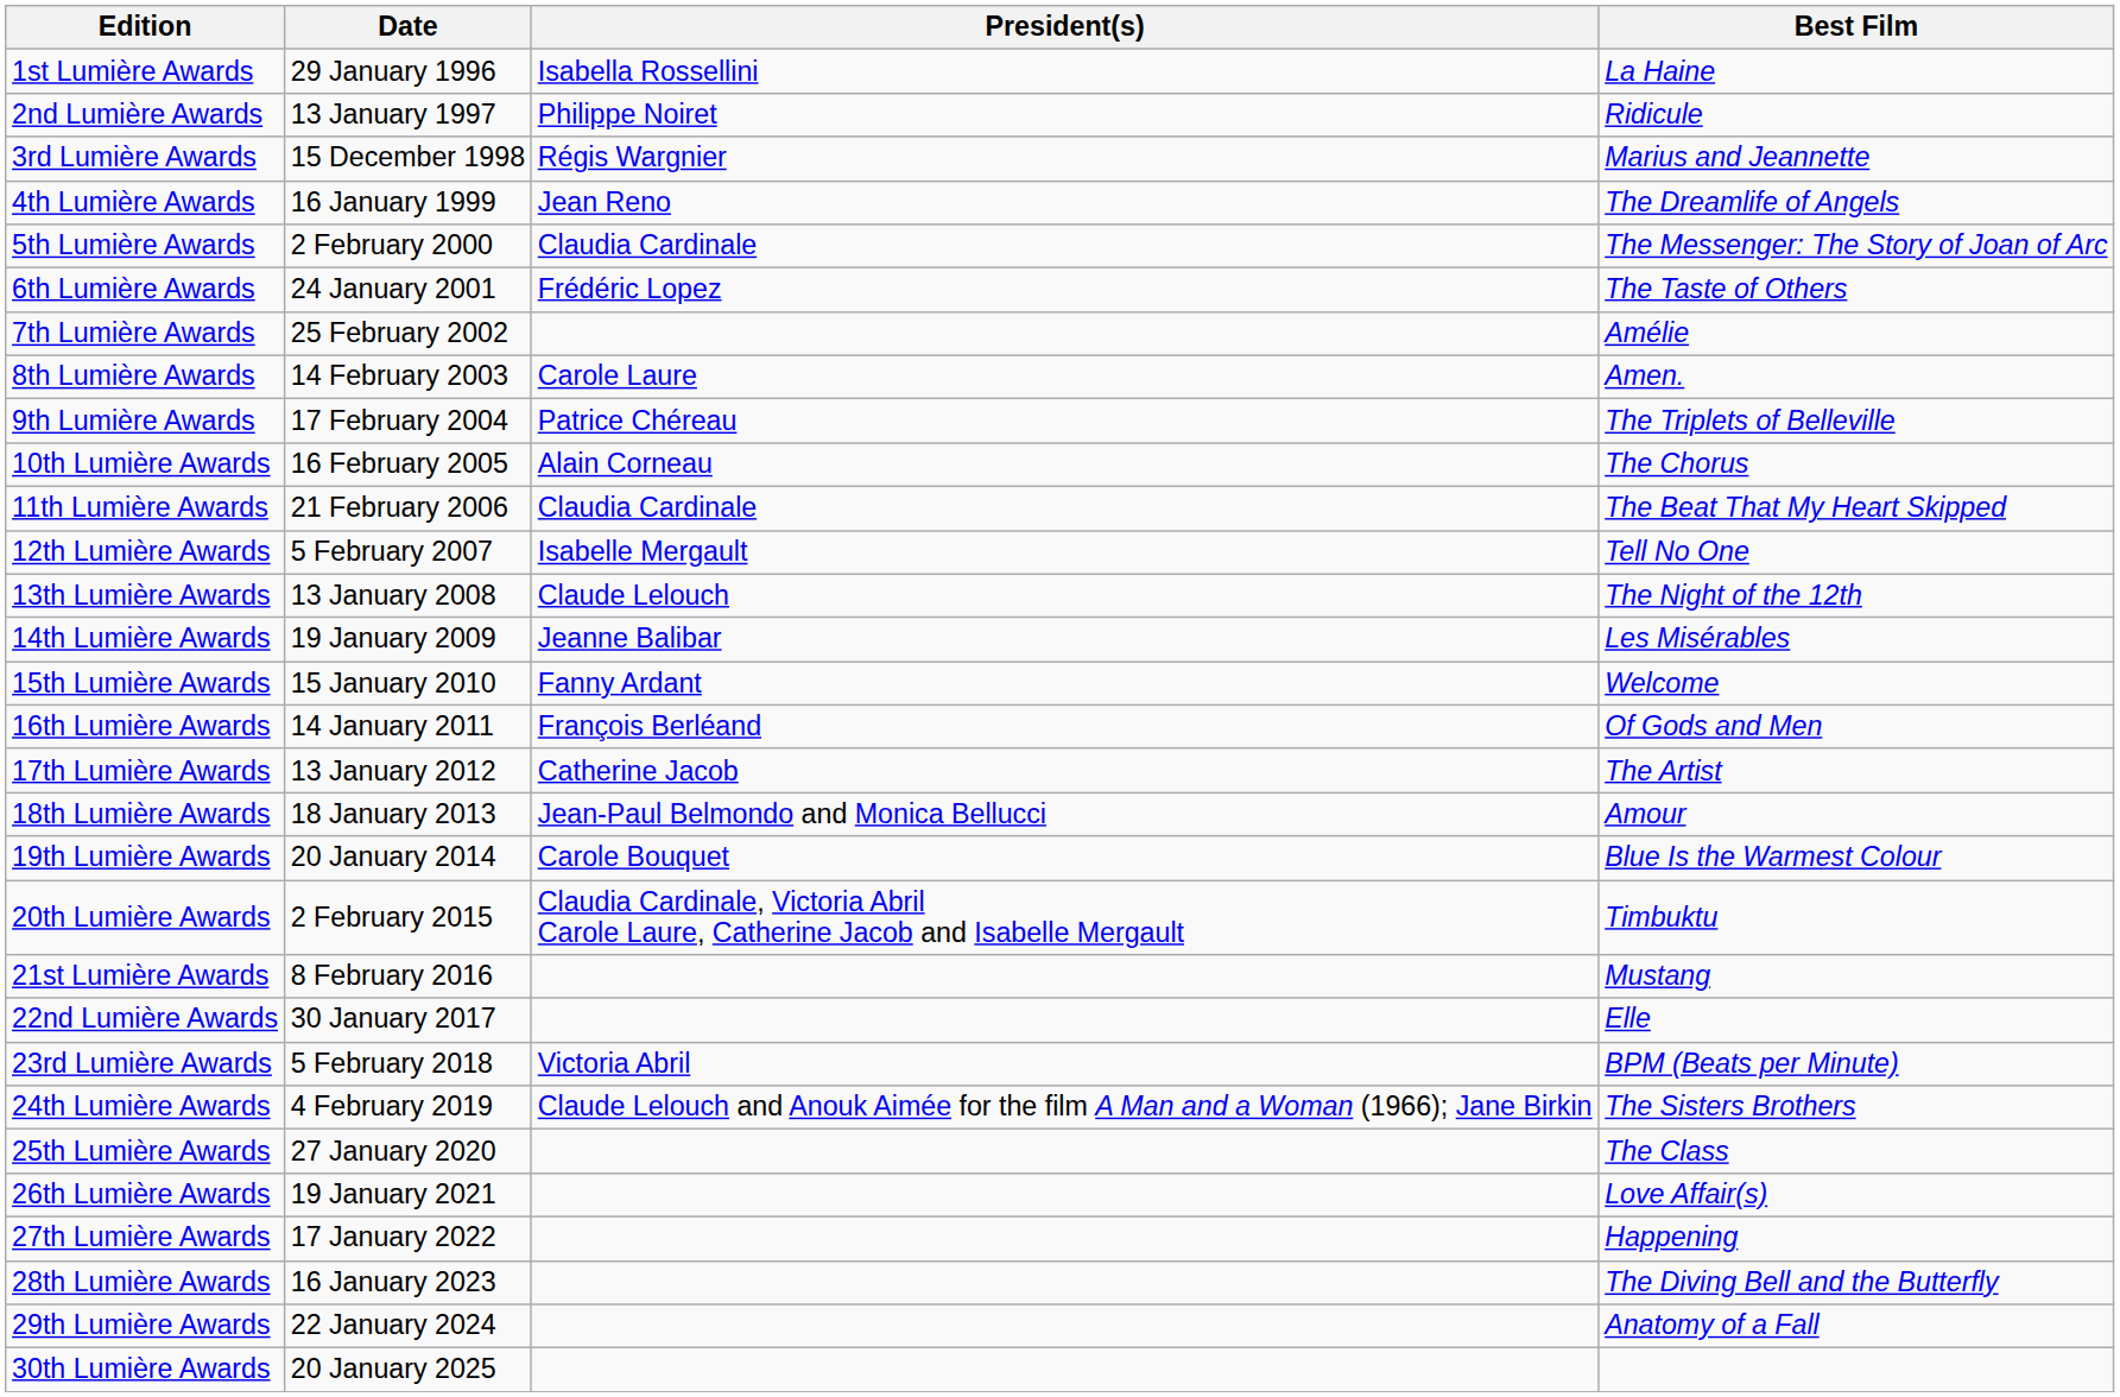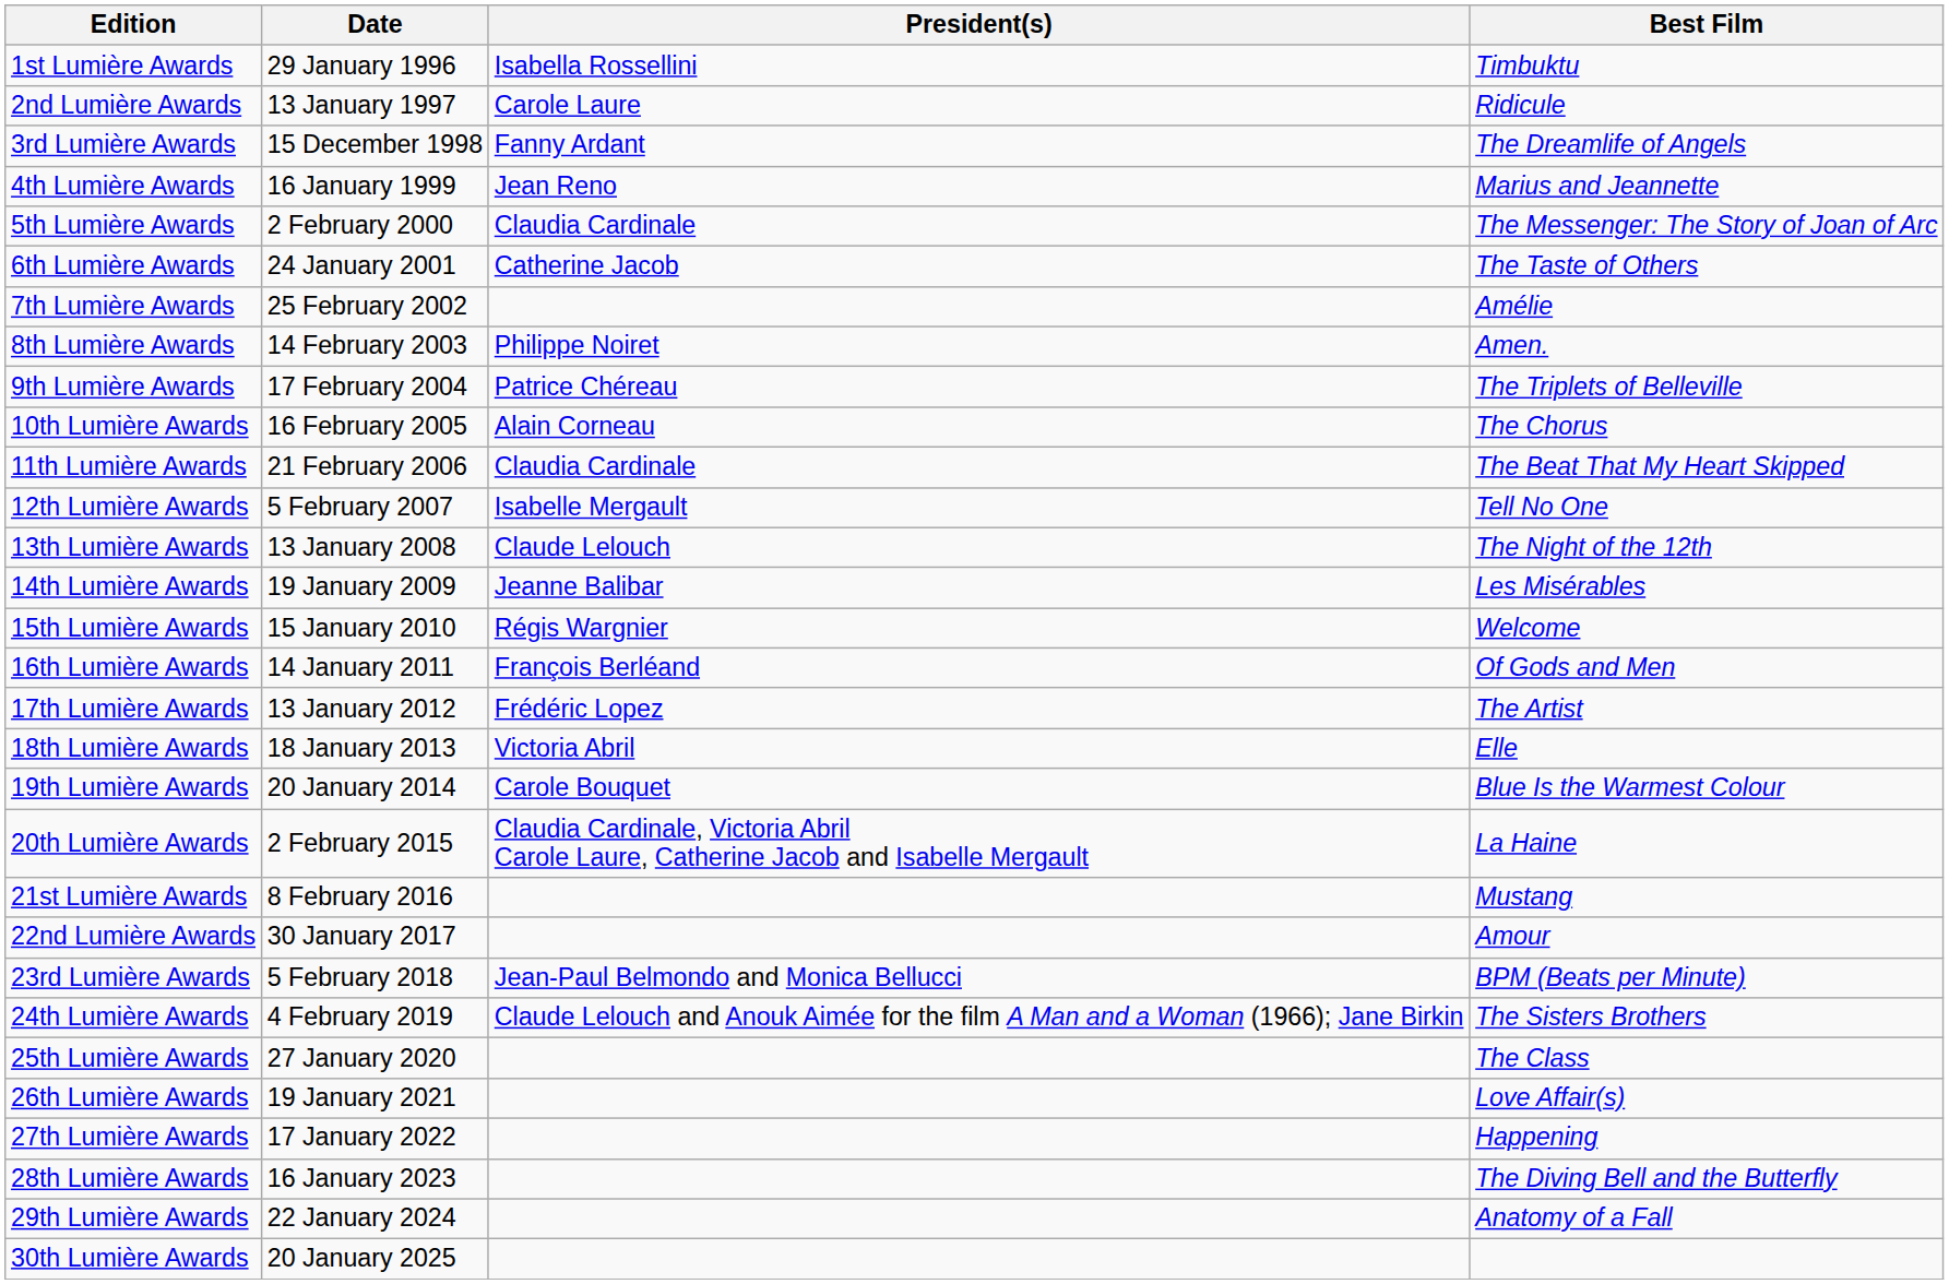 <table class="sortable wikitable center">
 <tr>
 <th>Edition</th>
 <th>Date</th>
 <th>President(s)</th>
 <th>Best Film</th>
 </tr>
 <tr>
 <td><a href='#'>1st Lumière Awards</a></td>
 <td>29 January 1996</td>
 <td><a href='#'>Isabella Rossellini</a></td>
-<td><em><a href='#'>La Haine</a></em></td>
+<td><em><a href='#'>Timbuktu</a></em></td>
 </tr>
 <tr>
 <td><a href='#'>2nd Lumière Awards</a></td>
 <td>13 January 1997</td>
-<td><a href='#'>Philippe Noiret</a></td>
+<td><a href='#'>Carole Laure</a></td>
 <td><em><a href='#'>Ridicule</a></em></td>
 </tr>
 <tr>
 <td><a href='#'>3rd Lumière Awards</a></td>
 <td>15 December 1998</td>
-<td><a href='#'>Régis Wargnier</a></td>
-<td><em><a href='#'>Marius and Jeannette</a></em></td>
+<td><a href='#'>Fanny Ardant</a></td>
+<td><em><a href='#'>The Dreamlife of Angels</a></em></td>
 </tr>
 <tr>
 <td><a href='#'>4th Lumière Awards</a></td>
 <td>16 January 1999</td>
 <td><a href='#'>Jean Reno</a></td>
-<td><em><a href='#'>The Dreamlife of Angels</a></em></td>
+<td><em><a href='#'>Marius and Jeannette</a></em></td>
 </tr>
 <tr>
 <td><a href='#'>5th Lumière Awards</a></td>
 <td>2 February 2000</td>
 <td><a href='#'>Claudia Cardinale</a></td>
 <td><em><a href='#'>The Messenger: The Story of Joan of Arc</a></em></td>
 </tr>
 <tr>
 <td><a href='#'>6th Lumière Awards</a></td>
 <td>24 January 2001</td>
-<td><a href='#'>Frédéric Lopez</a></td>
+<td><a href='#'>Catherine Jacob</a></td>
 <td><em><a href='#'>The Taste of Others</a></em></td>
 </tr>
 <tr>
 <td><a href='#'>7th Lumière Awards</a></td>
 <td>25 February 2002</td>
 <td></td>
 <td><em><a href='#'>Amélie</a></em></td>
 </tr>
 <tr>
 <td><a href='#'>8th Lumière Awards</a></td>
 <td>14 February 2003</td>
-<td><a href='#'>Carole Laure</a></td>
+<td><a href='#'>Philippe Noiret</a></td>
 <td><em><a href='#'>Amen.</a></em></td>
 </tr>
 <tr>
 <td><a href='#'>9th Lumière Awards</a></td>
 <td>17 February 2004</td>
 <td><a href='#'>Patrice Chéreau</a></td>
 <td><em><a href='#'>The Triplets of Belleville</a></em></td>
 </tr>
 <tr>
 <td><a href='#'>10th Lumière Awards</a></td>
 <td>16 February 2005</td>
 <td><a href='#'>Alain Corneau</a></td>
 <td><em><a href='#'>The Chorus</a></em></td>
 </tr>
 <tr>
 <td><a href='#'>11th Lumière Awards</a></td>
 <td>21 February 2006</td>
 <td><a href='#'>Claudia Cardinale</a></td>
 <td><em><a href='#'>The Beat That My Heart Skipped</a></em></td>
 </tr>
 <tr>
 <td><a href='#'>12th Lumière Awards</a></td>
 <td>5 February 2007</td>
 <td><a href='#'>Isabelle Mergault</a></td>
 <td><em><a href='#'>Tell No One</a></em></td>
 </tr>
 <tr>
 <td><a href='#'>13th Lumière Awards</a></td>
 <td>13 January 2008</td>
 <td><a href='#'>Claude Lelouch</a></td>
 <td><em><a href='#'>The Night of the 12th</a></em></td>
 </tr>
 <tr>
 <td><a href='#'>14th Lumière Awards</a></td>
 <td>19 January 2009</td>
 <td><a href='#'>Jeanne Balibar</a></td>
 <td><em><a href='#'>Les Misérables</a></em></td>
 </tr>
 <tr>
 <td><a href='#'>15th Lumière Awards</a></td>
 <td>15 January 2010</td>
-<td><a href='#'>Fanny Ardant</a></td>
+<td><a href='#'>Régis Wargnier</a></td>
 <td><em><a href='#'>Welcome</a></em></td>
 </tr>
 <tr>
 <td><a href='#'>16th Lumière Awards</a></td>
 <td>14 January 2011</td>
 <td><a href='#'>François Berléand</a></td>
 <td><em><a href='#'>Of Gods and Men</a></em></td>
 </tr>
 <tr>
 <td><a href='#'>17th Lumière Awards</a></td>
 <td>13 January 2012</td>
-<td><a href='#'>Catherine Jacob</a></td>
+<td><a href='#'>Frédéric Lopez</a></td>
 <td><em><a href='#'>The Artist</a></em></td>
 </tr>
 <tr>
 <td><a href='#'>18th Lumière Awards</a></td>
 <td>18 January 2013</td>
-<td><a href='#'>Jean-Paul Belmondo</a> and <a href='#'>Monica Bellucci</a></td>
-<td><em><a href='#'>Amour</a></em></td>
+<td><a href='#'>Victoria Abril</a></td>
+<td><em><a href='#'>Elle</a></em></td>
 </tr>
 <tr>
 <td><a href='#'>19th Lumière Awards</a></td>
 <td>20 January 2014</td>
 <td><a href='#'>Carole Bouquet</a></td>
 <td><em><a href='#'>Blue Is the Warmest Colour</a></em></td>
 </tr>
 <tr>
 <td><a href='#'>20th Lumière Awards</a></td>
 <td>2 February 2015</td>
 <td><a href='#'>Claudia Cardinale</a>, <a href='#'>Victoria Abril</a><br><a href='#'>Carole Laure</a>, <a href='#'>Catherine Jacob</a> and <a href='#'>Isabelle Mergault</a></td>
-<td><em><a href='#'>Timbuktu</a></em></td>
+<td><em><a href='#'>La Haine</a></em></td>
 </tr>
 <tr>
 <td><a href='#'>21st Lumière Awards</a></td>
 <td>8 February 2016</td>
 <td></td>
 <td><em><a href='#'>Mustang</a></em></td>
 </tr>
 <tr>
 <td><a href='#'>22nd Lumière Awards</a></td>
 <td>30 January 2017</td>
 <td></td>
-<td><em><a href='#'>Elle</a></em></td>
+<td><em><a href='#'>Amour</a></em></td>
 </tr>
 <tr>
 <td><a href='#'>23rd Lumière Awards</a></td>
 <td>5 February 2018</td>
-<td><a href='#'>Victoria Abril</a></td>
+<td><a href='#'>Jean-Paul Belmondo</a> and <a href='#'>Monica Bellucci</a></td>
 <td><em><a href='#'>BPM (Beats per Minute)</a></em></td>
 </tr>
 <tr>
 <td><a href='#'>24th Lumière Awards</a></td>
 <td>4 February 2019</td>
 <td><a href='#'>Claude Lelouch</a> and <a href='#'>Anouk Aimée</a> for the film <em><a href='#'>A Man and a Woman</a></em> (1966); <a href='#'>Jane Birkin</a></td>
 <td><em><a href='#'>The Sisters Brothers</a></em></td>
 </tr>
 <tr>
 <td><a href='#'>25th Lumière Awards</a></td>
 <td>27 January 2020</td>
 <td></td>
 <td><em><a href='#'>The Class</a></em></td>
 </tr>
 <tr>
 <td><a href='#'>26th Lumière Awards</a></td>
 <td>19 January 2021</td>
 <td></td>
 <td><em><a href='#'>Love Affair(s)</a></em></td>
 </tr>
 <tr>
 <td><a href='#'>27th Lumière Awards</a></td>
 <td>17 January 2022</td>
 <td></td>
 <td><em><a href='#'>Happening</a></em></td>
 </tr>
 <tr>
 <td><a href='#'>28th Lumière Awards</a></td>
 <td>16 January 2023</td>
 <td></td>
 <td><em><a href='#'>The Diving Bell and the Butterfly</a></em></td>
 </tr>
 <tr>
 <td><a href='#'>29th Lumière Awards</a></td>
 <td>22 January 2024</td>
 <td></td>
 <td><em><a href='#'>Anatomy of a Fall</a></em></td>
 </tr>
 <tr>
 <td><a href='#'>30th Lumière Awards</a></td>
 <td>20 January 2025</td>
 <td></td>
 <td></td>
 </tr>
 <tr>
 </tr>
 </table>
